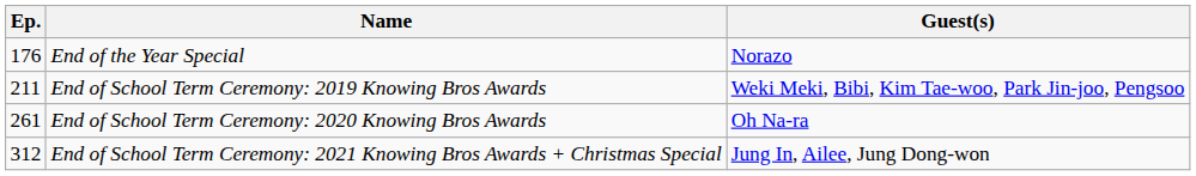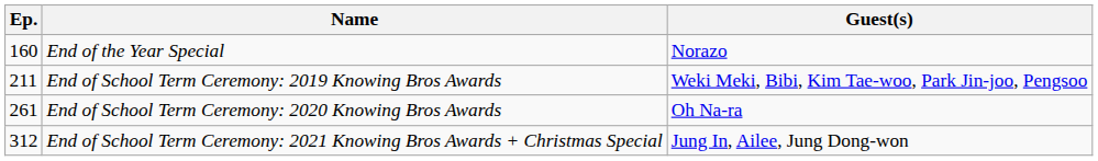 <table class="wikitable">
 <tr>
 <th>Ep.</th>
 <th>Name</th>
 <th>Guest(s)</th>
 </tr>
 <tr>
-<td>176</td>
+<td>160</td>
 <td><em>End of the Year Special</em></td>
 <td><a href='#'>Norazo</a></td>
 </tr>
 <tr>
 <td>211</td>
 <td><em>End of School Term Ceremony: 2019 Knowing Bros Awards</em></td>
 <td><a href='#'>Weki Meki</a>, <a href='#'>Bibi</a>, <a href='#'>Kim Tae-woo</a>, <a href='#'>Park Jin-joo</a>, <a href='#'>Pengsoo</a></td>
 </tr>
 <tr>
 <td>261</td>
 <td><em>End of School Term Ceremony: 2020 Knowing Bros Awards</em></td>
 <td><a href='#'>Oh Na-ra</a></td>
 </tr>
 <tr>
 <td>312</td>
 <td><em>End of School Term Ceremony: 2021 Knowing Bros Awards + Christmas Special</em></td>
 <td><a href='#'>Jung In</a>, <a href='#'>Ailee</a>, Jung Dong-won</td>
 </tr>
 </table>
